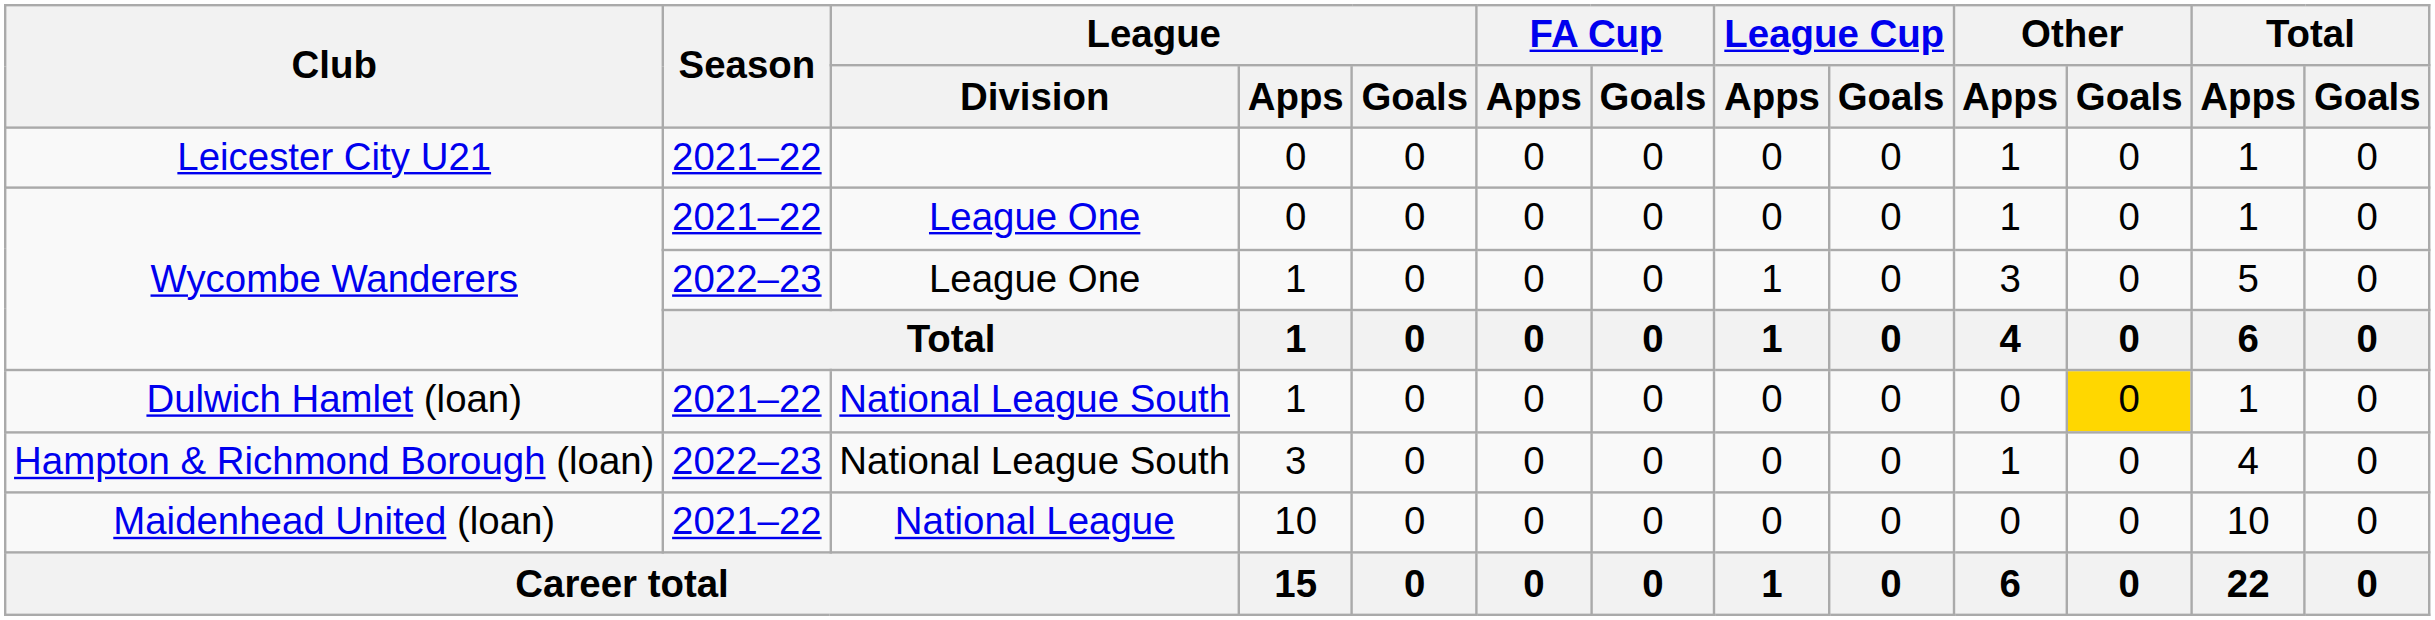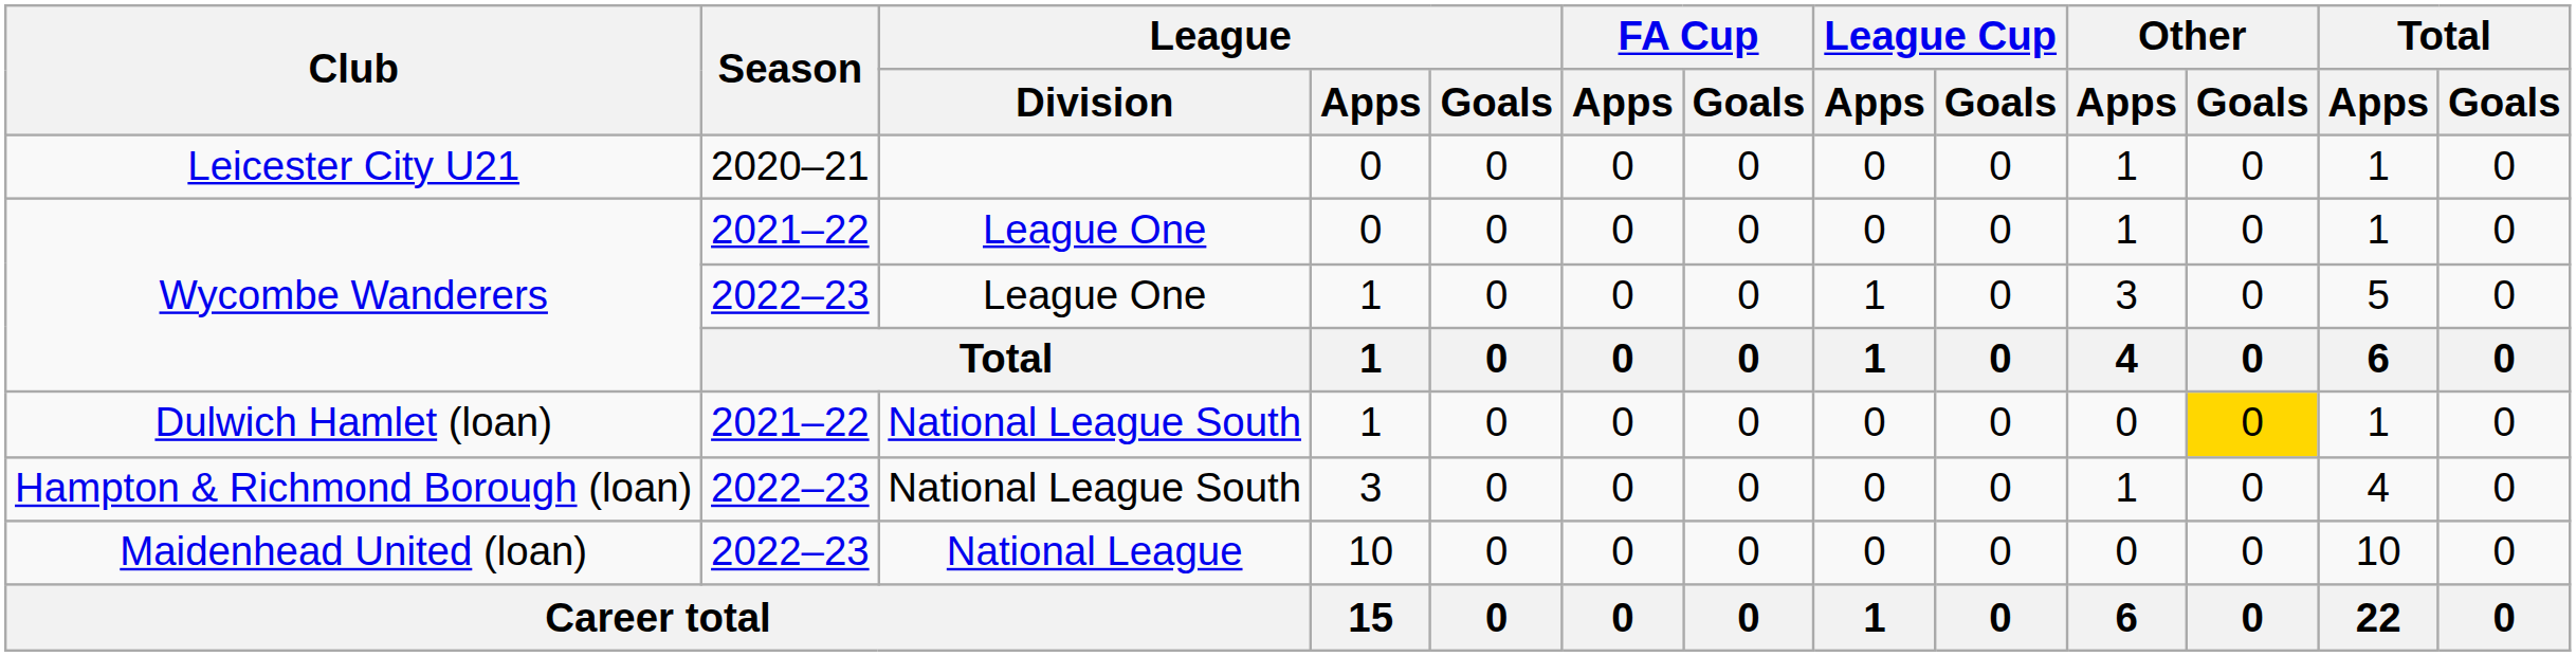 <table class="wikitable" style="text-align:center">
 <tr>
 <th rowspan="2">Club</th>
 <th rowspan="2">Season</th>
 <th colspan="3">League</th>
 <th colspan="2"><a href='#'>FA Cup</a></th>
 <th colspan="2"><a href='#'>League Cup</a></th>
 <th colspan="2">Other</th>
 <th colspan="2">Total</th>
 </tr>
 <tr>
 <th>Division</th>
 <th>Apps</th>
 <th>Goals</th>
 <th>Apps</th>
 <th>Goals</th>
 <th>Apps</th>
 <th>Goals</th>
 <th>Apps</th>
 <th>Goals</th>
 <th>Apps</th>
 <th>Goals</th>
 </tr>
 <tr>
 <td><a href='#'>Leicester City U21</a></td>
-<td><a href='#'>2021–22</a></td>
+<td>2020–21</td>
 <td></td>
 <td>0</td>
 <td>0</td>
 <td>0</td>
 <td>0</td>
 <td>0</td>
 <td>0</td>
 <td>1</td>
 <td>0</td>
 <td>1</td>
 <td>0</td>
 </tr>
 <tr>
 <td rowspan="3"><a href='#'>Wycombe Wanderers</a></td>
 <td><a href='#'>2021–22</a></td>
 <td><a href='#'>League One</a></td>
 <td>0</td>
 <td>0</td>
 <td>0</td>
 <td>0</td>
 <td>0</td>
 <td>0</td>
 <td>1</td>
 <td>0</td>
 <td>1</td>
 <td>0</td>
 </tr>
 <tr>
 <td><a href='#'>2022–23</a></td>
 <td>League One</td>
 <td>1</td>
 <td>0</td>
 <td>0</td>
 <td>0</td>
 <td>1</td>
 <td>0</td>
 <td>3</td>
 <td>0</td>
 <td>5</td>
 <td>0</td>
 </tr>
 <tr>
 <th colspan=2>Total</th>
 <th>1</th>
 <th>0</th>
 <th>0</th>
 <th>0</th>
 <th>1</th>
 <th>0</th>
 <th>4</th>
 <th>0</th>
 <th>6</th>
 <th>0</th>
 </tr>
 <tr>
 <td><a href='#'>Dulwich Hamlet</a> (loan)</td>
 <td><a href='#'>2021–22</a></td>
 <td><a href='#'>National League South</a></td>
 <td>1</td>
 <td>0</td>
 <td>0</td>
 <td>0</td>
 <td>0</td>
 <td>0</td>
 <td>0</td>
 <td style="background: gold;">0</td>
 <td>1</td>
 <td>0</td>
 </tr>
 <tr>
 <td><a href='#'>Hampton & Richmond Borough</a> (loan)</td>
 <td><a href='#'>2022–23</a></td>
 <td>National League South</td>
 <td>3</td>
 <td>0</td>
 <td>0</td>
 <td>0</td>
 <td>0</td>
 <td>0</td>
 <td>1</td>
 <td>0</td>
 <td>4</td>
 <td>0</td>
 </tr>
 <tr>
 <td><a href='#'>Maidenhead United</a> (loan)</td>
-<td><a href='#'>2021–22</a></td>
+<td><a href='#'>2022–23</a></td>
 <td><a href='#'>National League</a></td>
 <td>10</td>
 <td>0</td>
 <td>0</td>
 <td>0</td>
 <td>0</td>
 <td>0</td>
 <td>0</td>
 <td>0</td>
 <td>10</td>
 <td>0</td>
 </tr>
 <tr>
 <th colspan="3">Career total</th>
 <th>15</th>
 <th>0</th>
 <th>0</th>
 <th>0</th>
 <th>1</th>
 <th>0</th>
 <th>6</th>
 <th>0</th>
 <th>22</th>
 <th>0</th>
 </tr>
 </table>
